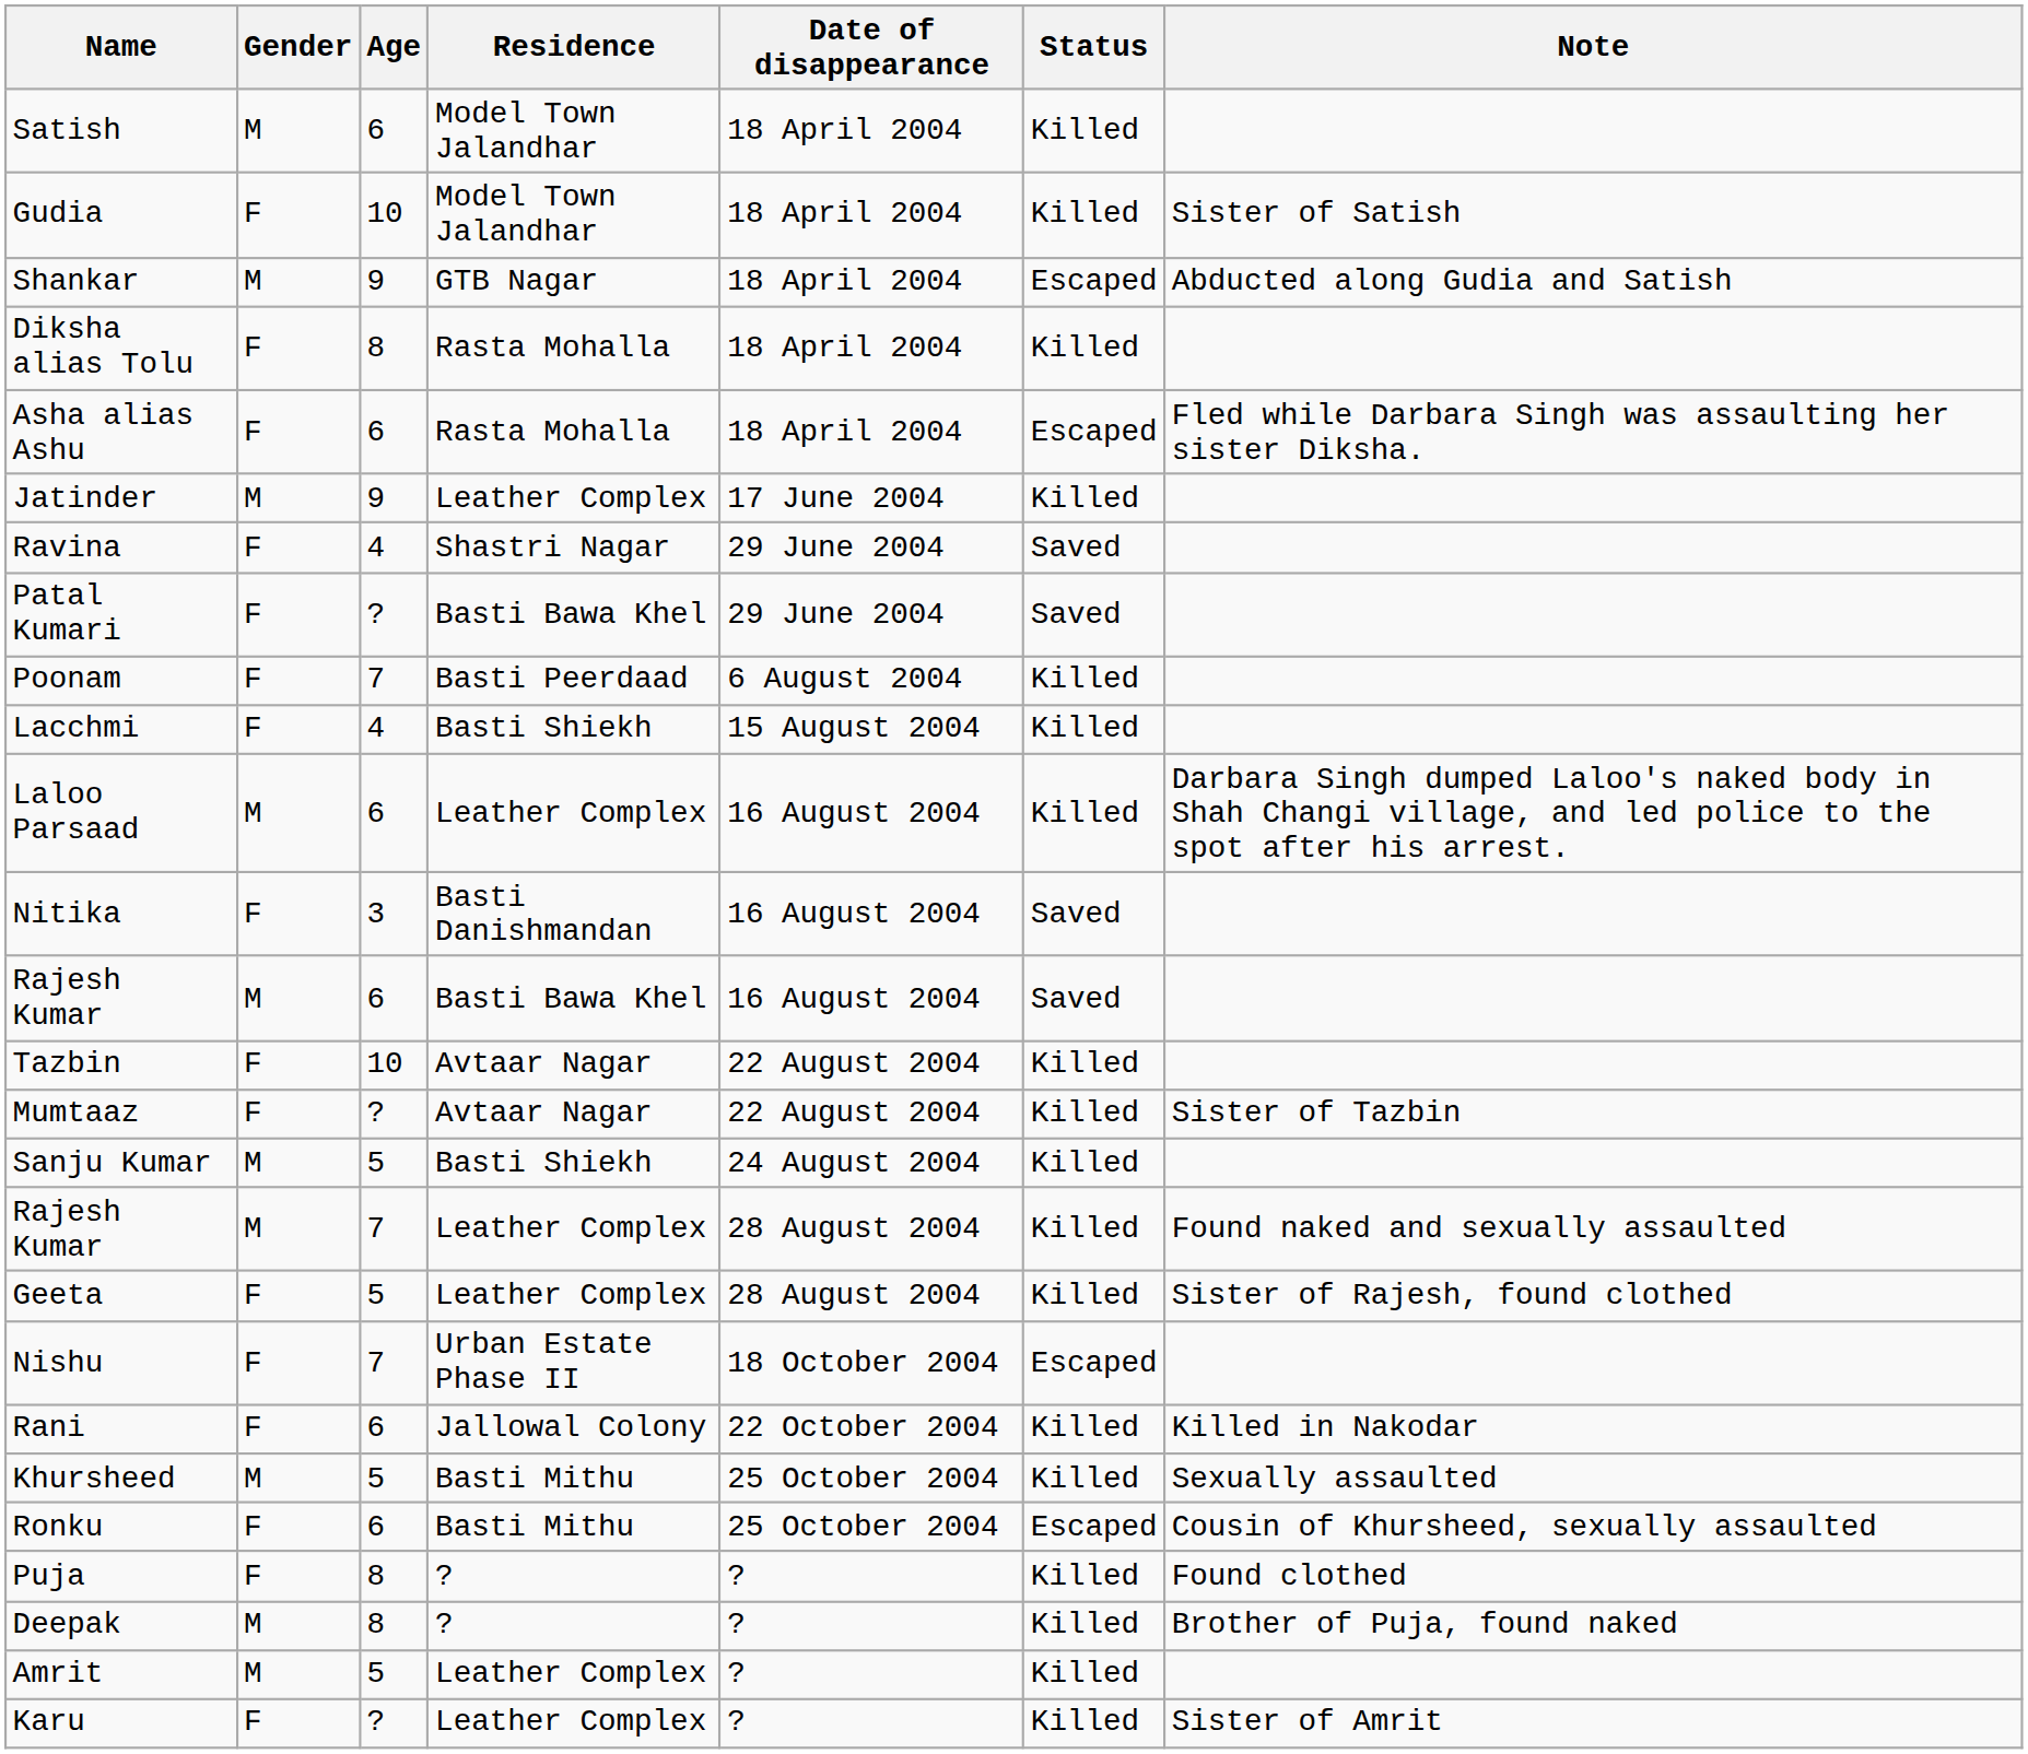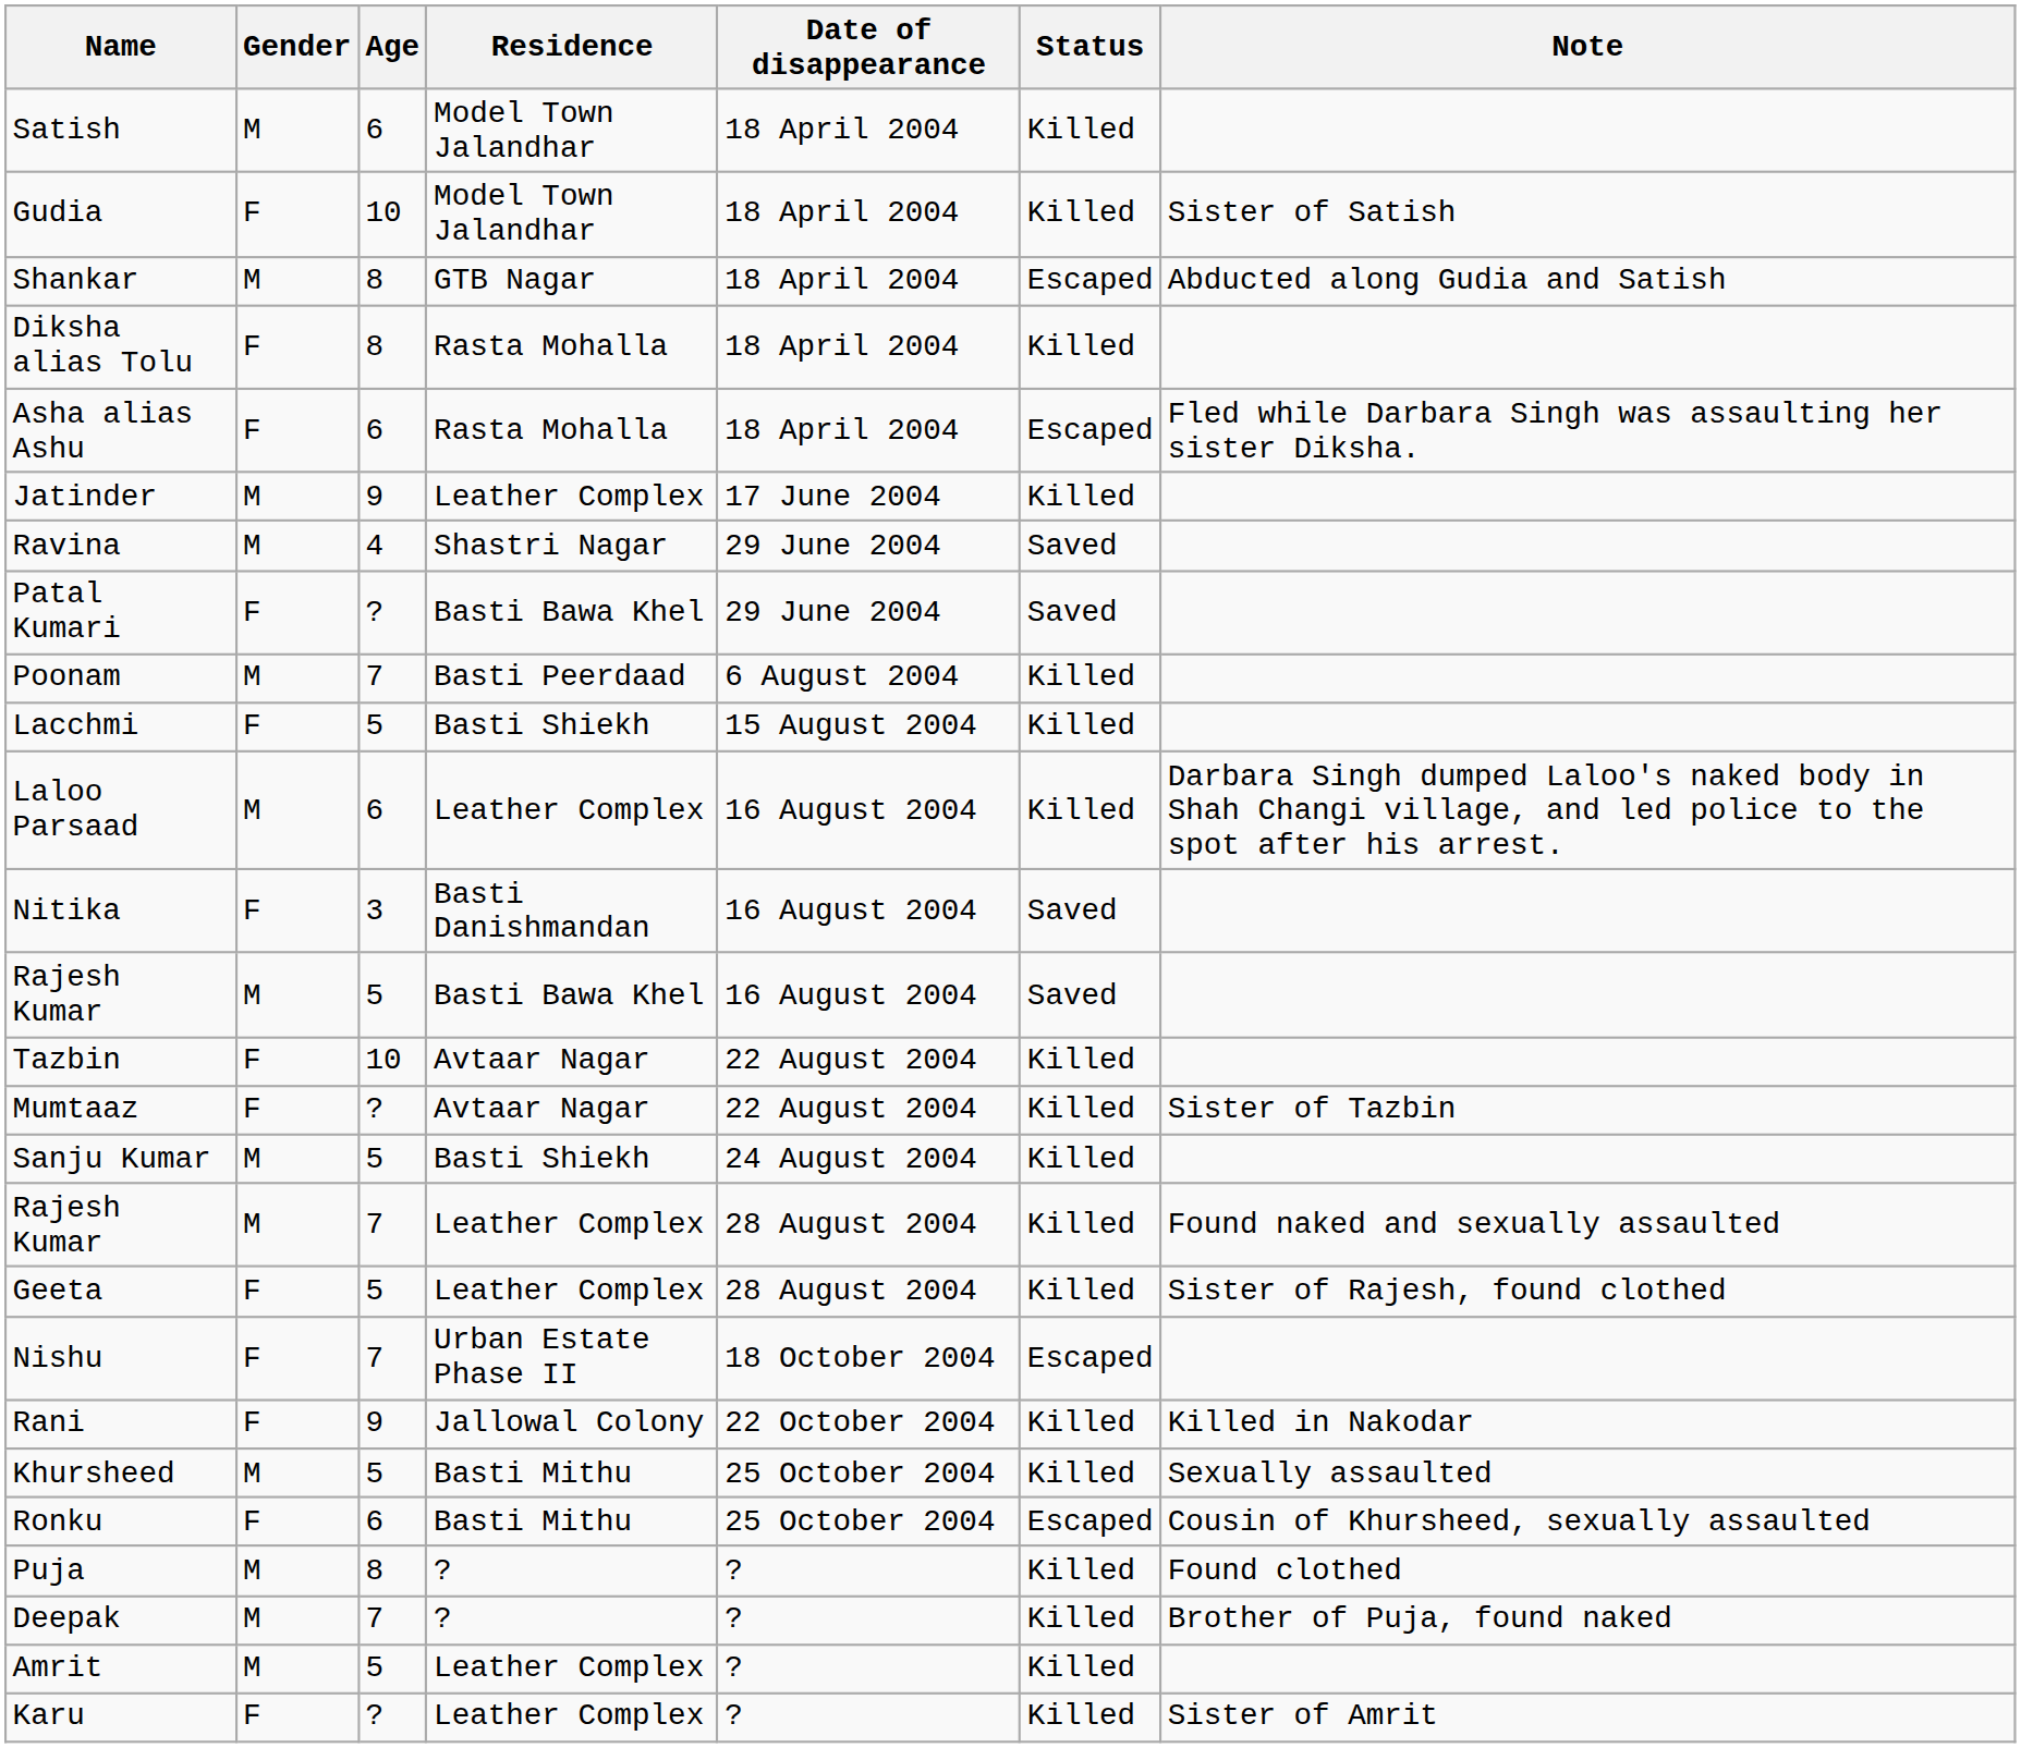 <table class="wikitable sortable">
 <tr>
 <th>Name</th>
 <th>Gender</th>
 <th>Age</th>
 <th>Residence</th>
 <th>Date of disappearance</th>
 <th>Status</th>
 <th>Note</th>
 </tr>
 <tr>
 <td>Satish</td>
 <td>M</td>
 <td>6</td>
 <td>Model Town Jalandhar</td>
 <td>18 April 2004</td>
 <td>Killed</td>
 <td></td>
 </tr>
 <tr>
 <td>Gudia</td>
 <td>F</td>
 <td>10</td>
 <td>Model Town Jalandhar</td>
 <td>18 April 2004</td>
 <td>Killed</td>
 <td>Sister of Satish</td>
 </tr>
 <tr>
 <td>Shankar</td>
 <td>M</td>
-<td>9</td>
+<td>8</td>
 <td>GTB Nagar</td>
 <td>18 April 2004</td>
 <td>Escaped</td>
 <td>Abducted along Gudia and Satish</td>
 </tr>
 <tr>
 <td>Diksha alias Tolu</td>
 <td>F</td>
 <td>8</td>
 <td>Rasta Mohalla</td>
 <td>18 April 2004</td>
 <td>Killed</td>
 <td></td>
 </tr>
 <tr>
 <td>Asha alias Ashu</td>
 <td>F</td>
 <td>6</td>
 <td>Rasta Mohalla</td>
 <td>18 April 2004</td>
 <td>Escaped</td>
 <td>Fled while Darbara Singh was assaulting her sister Diksha.</td>
 </tr>
 <tr>
 <td>Jatinder</td>
 <td>M</td>
 <td>9</td>
 <td>Leather Complex</td>
 <td>17 June 2004</td>
 <td>Killed</td>
 <td></td>
 </tr>
 <tr>
 <td>Ravina</td>
-<td>F</td>
+<td>M</td>
 <td>4</td>
 <td>Shastri Nagar</td>
 <td>29 June 2004</td>
 <td>Saved</td>
 <td></td>
 </tr>
 <tr>
 <td>Patal Kumari</td>
 <td>F</td>
 <td>?</td>
 <td>Basti Bawa Khel</td>
 <td>29 June 2004</td>
 <td>Saved</td>
 <td></td>
 </tr>
 <tr>
 <td>Poonam</td>
-<td>F</td>
+<td>M</td>
 <td>7</td>
 <td>Basti Peerdaad</td>
 <td>6 August 2004</td>
 <td>Killed</td>
 <td></td>
 </tr>
 <tr>
 <td>Lacchmi</td>
 <td>F</td>
-<td>4</td>
+<td>5</td>
 <td>Basti Shiekh</td>
 <td>15 August 2004</td>
 <td>Killed</td>
 <td></td>
 </tr>
 <tr>
 <td>Laloo Parsaad</td>
 <td>M</td>
 <td>6</td>
 <td>Leather Complex</td>
 <td>16 August 2004</td>
 <td>Killed</td>
 <td>Darbara Singh dumped Laloo's naked body in Shah Changi village, and led police to the spot after his arrest.</td>
 </tr>
 <tr>
 <td>Nitika</td>
 <td>F</td>
 <td>3</td>
 <td>Basti Danishmandan</td>
 <td>16 August 2004</td>
 <td>Saved</td>
 <td></td>
 </tr>
 <tr>
 <td>Rajesh Kumar</td>
 <td>M</td>
-<td>6</td>
+<td>5</td>
 <td>Basti Bawa Khel</td>
 <td>16 August 2004</td>
 <td>Saved</td>
 <td></td>
 </tr>
 <tr>
 <td>Tazbin</td>
 <td>F</td>
 <td>10</td>
 <td>Avtaar Nagar</td>
 <td>22 August 2004</td>
 <td>Killed</td>
 <td></td>
 </tr>
 <tr>
 <td>Mumtaaz</td>
 <td>F</td>
 <td>?</td>
 <td>Avtaar Nagar</td>
 <td>22 August 2004</td>
 <td>Killed</td>
 <td>Sister of Tazbin</td>
 </tr>
 <tr>
 <td>Sanju Kumar</td>
 <td>M</td>
 <td>5</td>
 <td>Basti Shiekh</td>
 <td>24 August 2004</td>
 <td>Killed</td>
 <td></td>
 </tr>
 <tr>
 <td>Rajesh Kumar</td>
 <td>M</td>
 <td>7</td>
 <td>Leather Complex</td>
 <td>28 August 2004</td>
 <td>Killed</td>
 <td>Found naked and sexually assaulted</td>
 </tr>
 <tr>
 <td>Geeta</td>
 <td>F</td>
 <td>5</td>
 <td>Leather Complex</td>
 <td>28 August 2004</td>
 <td>Killed</td>
 <td>Sister of Rajesh, found clothed</td>
 </tr>
 <tr>
 <td>Nishu</td>
 <td>F</td>
 <td>7</td>
 <td>Urban Estate Phase II</td>
 <td>18 October 2004</td>
 <td>Escaped</td>
 <td></td>
 </tr>
 <tr>
 <td>Rani</td>
 <td>F</td>
-<td>6</td>
+<td>9</td>
 <td>Jallowal Colony</td>
 <td>22 October 2004</td>
 <td>Killed</td>
 <td>Killed in Nakodar</td>
 </tr>
 <tr>
 <td>Khursheed</td>
 <td>M</td>
 <td>5</td>
 <td>Basti Mithu</td>
 <td>25 October 2004</td>
 <td>Killed</td>
 <td>Sexually assaulted</td>
 </tr>
 <tr>
 <td>Ronku</td>
 <td>F</td>
 <td>6</td>
 <td>Basti Mithu</td>
 <td>25 October 2004</td>
 <td>Escaped</td>
 <td>Cousin of Khursheed, sexually assaulted</td>
 </tr>
 <tr>
 <td>Puja</td>
-<td>F</td>
+<td>M</td>
 <td>8</td>
 <td>?</td>
 <td>?</td>
 <td>Killed</td>
 <td>Found clothed</td>
 </tr>
 <tr>
 <td>Deepak</td>
 <td>M</td>
-<td>8</td>
+<td>7</td>
 <td>?</td>
 <td>?</td>
 <td>Killed</td>
 <td>Brother of Puja, found naked</td>
 </tr>
 <tr>
 <td>Amrit</td>
 <td>M</td>
 <td>5</td>
 <td>Leather Complex</td>
 <td>?</td>
 <td>Killed</td>
 <td></td>
 </tr>
 <tr>
 <td>Karu</td>
 <td>F</td>
 <td>?</td>
 <td>Leather Complex</td>
 <td>?</td>
 <td>Killed</td>
 <td>Sister of Amrit</td>
 </tr>
 </table>
